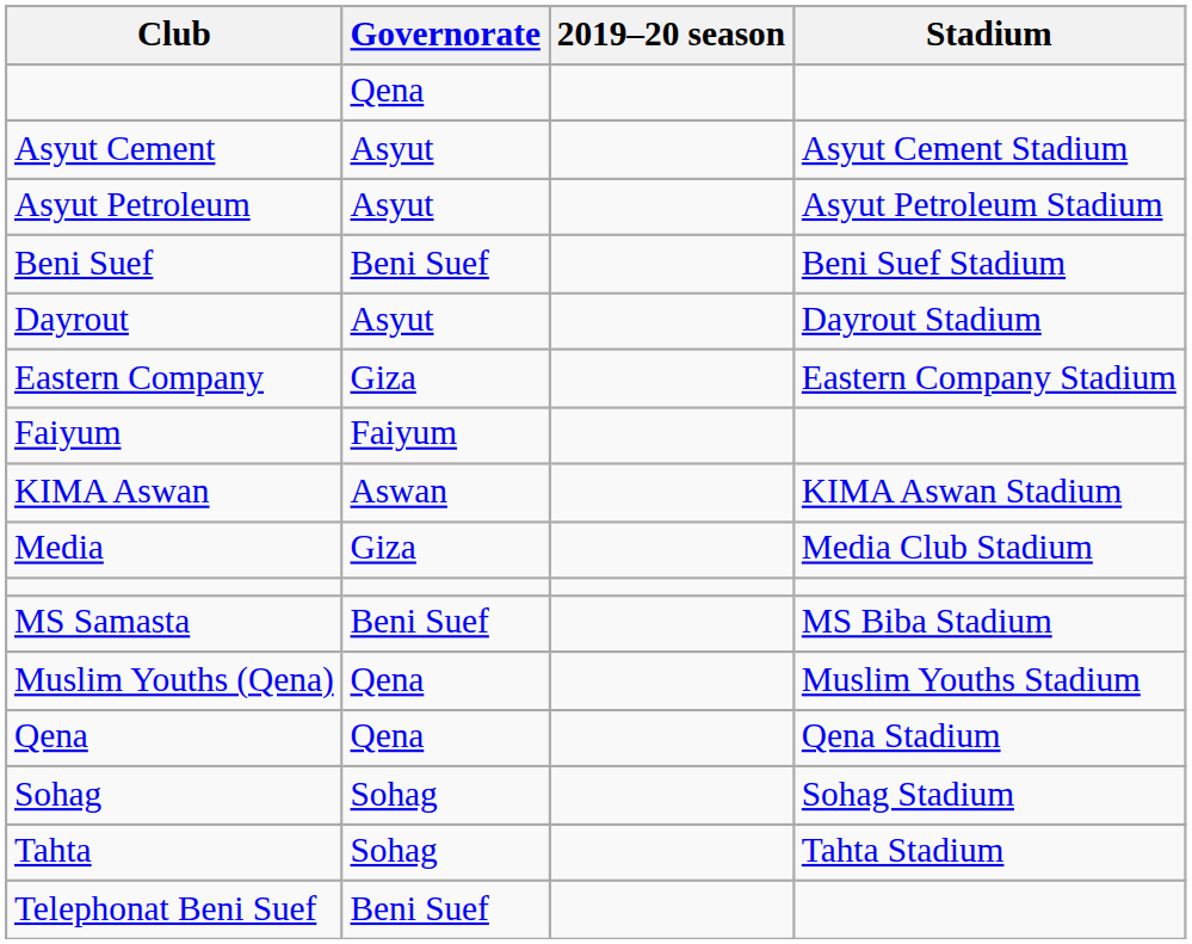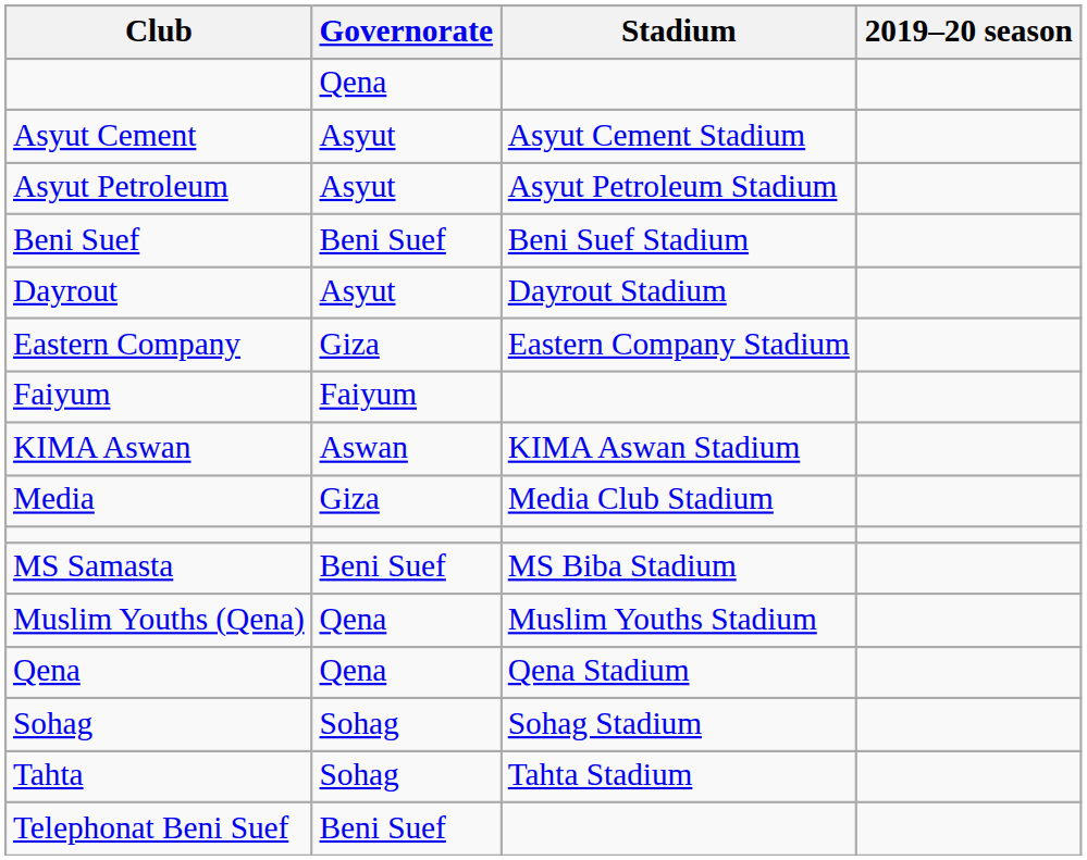 <table class="wikitable sortable" style="font-size:86%">
 <tr>
 <th>Club</th>
 <th><a href='#'>Governorate</a></th>
+<th>Stadium</th>
 <th>2019–20 season</th>
-<th>Stadium</th>
 </tr>
 <tr>
 <td></td>
 <td><a href='#'>Qena</a></td>
 <td></td>
 <td></td>
 </tr>
 <tr>
 <td><a href='#'>Asyut Cement</a></td>
 <td><a href='#'>Asyut</a></td>
+<td><a href='#'>Asyut Cement Stadium</a></td>
 <td></td>
-<td><a href='#'>Asyut Cement Stadium</a></td>
 </tr>
 <tr>
 <td><a href='#'>Asyut Petroleum</a></td>
 <td><a href='#'>Asyut</a></td>
+<td><a href='#'>Asyut Petroleum Stadium</a></td>
 <td></td>
-<td><a href='#'>Asyut Petroleum Stadium</a></td>
 </tr>
 <tr>
 <td><a href='#'>Beni Suef</a></td>
 <td><a href='#'>Beni Suef</a></td>
+<td><a href='#'>Beni Suef Stadium</a></td>
 <td></td>
-<td><a href='#'>Beni Suef Stadium</a></td>
 </tr>
 <tr>
 <td><a href='#'>Dayrout</a></td>
 <td><a href='#'>Asyut</a></td>
+<td><a href='#'>Dayrout Stadium</a></td>
 <td></td>
-<td><a href='#'>Dayrout Stadium</a></td>
 </tr>
 <tr>
 <td><a href='#'>Eastern Company</a></td>
 <td><a href='#'>Giza</a></td>
+<td><a href='#'>Eastern Company Stadium</a></td>
 <td></td>
-<td><a href='#'>Eastern Company Stadium</a></td>
 </tr>
 <tr>
 <td><a href='#'>Faiyum</a></td>
 <td><a href='#'>Faiyum</a></td>
 <td></td>
 <td></td>
 </tr>
 <tr>
 <td><a href='#'>KIMA Aswan</a></td>
 <td><a href='#'>Aswan</a></td>
+<td><a href='#'>KIMA Aswan Stadium</a></td>
 <td></td>
-<td><a href='#'>KIMA Aswan Stadium</a></td>
 </tr>
 <tr>
 <td><a href='#'>Media</a></td>
 <td><a href='#'>Giza</a></td>
+<td><a href='#'>Media Club Stadium</a></td>
 <td></td>
-<td><a href='#'>Media Club Stadium</a></td>
 </tr>
 <tr>
 <td></td>
 <td></td>
 <td></td>
 <td></td>
 </tr>
 <tr>
 <td><a href='#'>MS Samasta</a></td>
 <td><a href='#'>Beni Suef</a></td>
+<td><a href='#'>MS Biba Stadium</a></td>
 <td></td>
-<td><a href='#'>MS Biba Stadium</a></td>
 </tr>
 <tr>
 <td><a href='#'>Muslim Youths (Qena)</a></td>
 <td><a href='#'>Qena</a></td>
+<td><a href='#'>Muslim Youths Stadium</a></td>
 <td></td>
-<td><a href='#'>Muslim Youths Stadium</a></td>
 </tr>
 <tr>
 <td><a href='#'>Qena</a></td>
 <td><a href='#'>Qena</a></td>
+<td><a href='#'>Qena Stadium</a></td>
 <td></td>
-<td><a href='#'>Qena Stadium</a></td>
 </tr>
 <tr>
 <td><a href='#'>Sohag</a></td>
 <td><a href='#'>Sohag</a></td>
+<td><a href='#'>Sohag Stadium</a></td>
 <td></td>
-<td><a href='#'>Sohag Stadium</a></td>
 </tr>
 <tr>
 <td><a href='#'>Tahta</a></td>
 <td><a href='#'>Sohag</a></td>
+<td><a href='#'>Tahta Stadium</a></td>
 <td></td>
-<td><a href='#'>Tahta Stadium</a></td>
 </tr>
 <tr>
 <td><a href='#'>Telephonat Beni Suef</a></td>
 <td><a href='#'>Beni Suef</a></td>
 <td></td>
 <td></td>
 </tr>
 </table>
